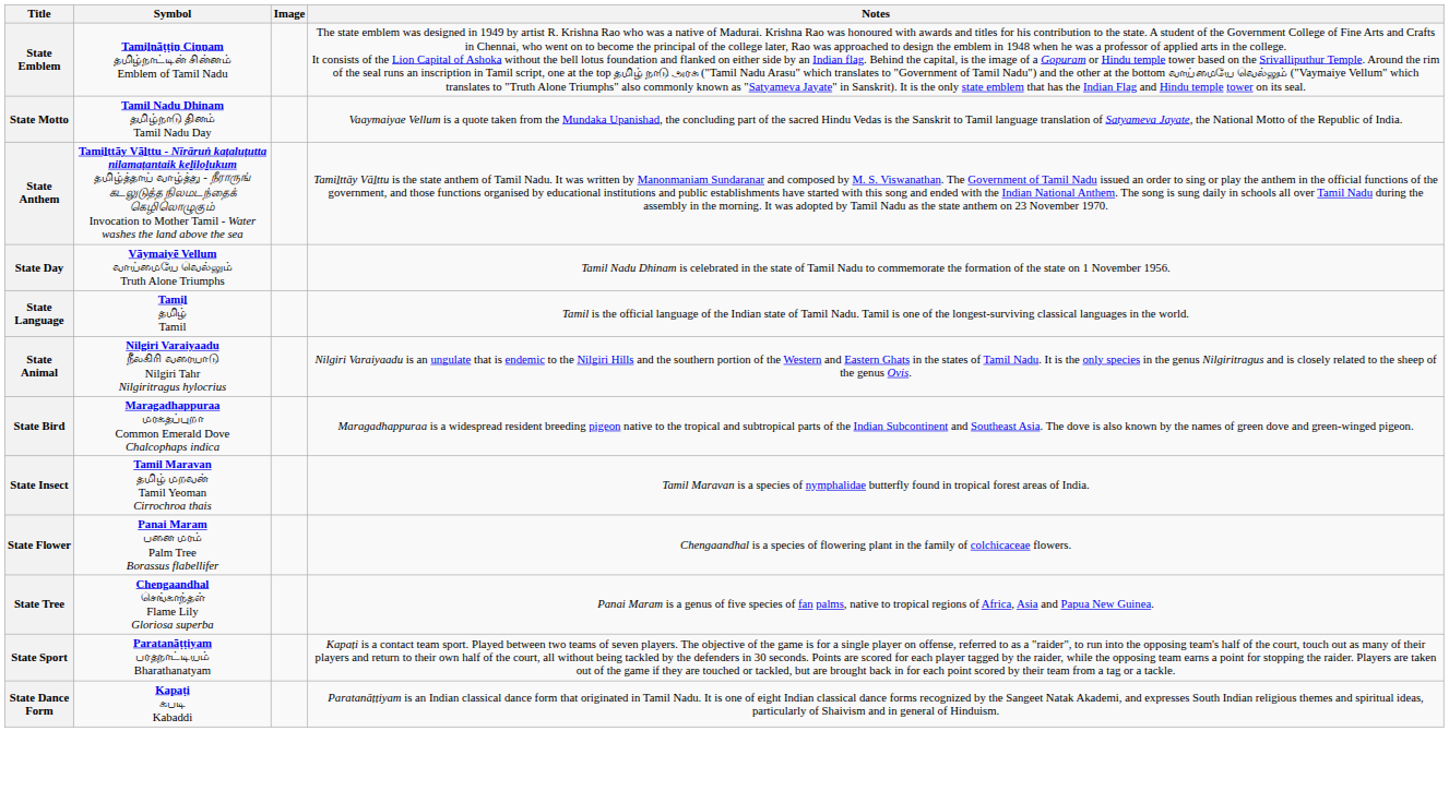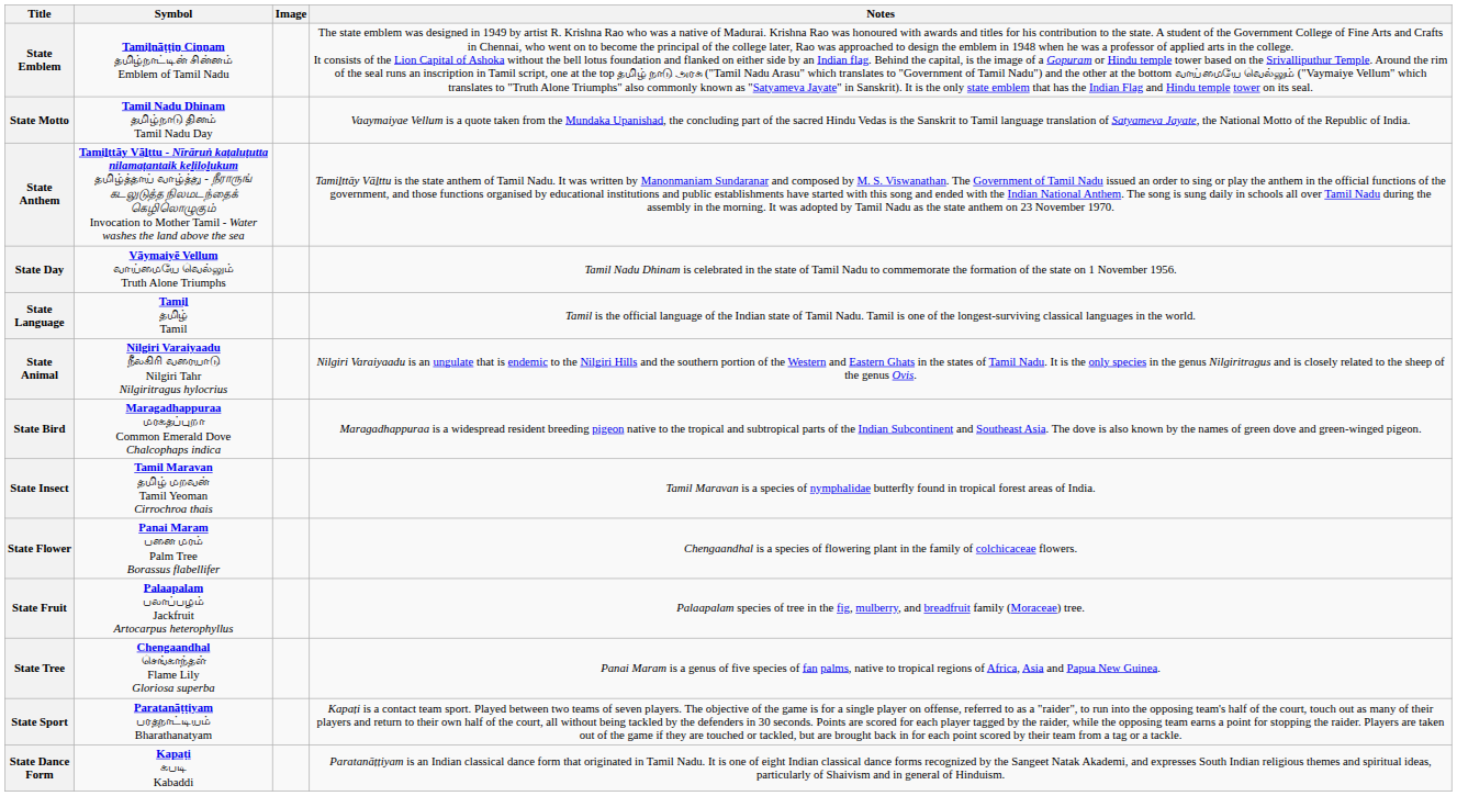 <table class="wikitable sortable" style="text-align:center;">
 <tr>
 <th>Title</th>
 <th>Symbol</th>
 <th>Image</th>
 <th>Notes</th>
 </tr>
 <tr>
 <th>State Emblem</th>
 <td><strong><a href='#'>Tamiḻnāṭṭiṉ Ciṉṉam</a></strong><br>தமிழ்நாட்டின் சின்னம்<br>Emblem of Tamil Nadu</td>
 <td></td>
 <td>The state emblem was designed in 1949 by artist R. Krishna Rao who was a native of Madurai. Krishna Rao was honoured with awards and titles for his contribution to the state. A student of the Government College of Fine Arts and Crafts in Chennai, who went on to become the principal of the college later, Rao was approached to design the emblem in 1948 when he was a professor of applied arts in the college.<br>It consists of the <a href='#'>Lion Capital of Ashoka</a> without the bell lotus foundation and flanked on either side by an <a href='#'>Indian flag</a>. Behind the capital, is the image of a <em><a href='#'>Gopuram</a></em> or <a href='#'>Hindu temple</a> tower based on the <a href='#'>Srivalliputhur Temple</a>. Around the rim of the seal runs an inscription in Tamil script, one at the top தமிழ் நாடு அரசு ("Tamil Nadu Arasu" which translates to "Government of Tamil Nadu") and the other at the bottom வாய்மையே வெல்லும் ("Vaymaiye Vellum" which translates to "Truth Alone Triumphs" also commonly known as "<a href='#'>Satyameva Jayate</a>" in Sanskrit). It is the only <a href='#'>state emblem</a> that has the <a href='#'>Indian Flag</a> and <a href='#'>Hindu temple</a> <a href='#'>tower</a> on its seal.</td>
 </tr>
 <tr>
 <th>State Motto</th>
 <td><strong><a href='#'>Tamil Nadu Dhinam</a></strong><br>தமிழ்நாடு தினம்<br>Tamil Nadu Day</td>
 <td></td>
 <td><em>Vaaymaiyae Vellum</em> is a quote taken from the <a href='#'>Mundaka Upanishad</a>, the concluding part of the sacred Hindu Vedas is the Sanskrit to Tamil language translation of <em><a href='#'>Satyameva Jayate</a></em>, the National Motto of the Republic of India.</td>
 </tr>
 <tr>
 <th>State Anthem</th>
 <td><strong><a href='#'>Tamiḻttāy Vāḻttu - <em>Nīrāruṅ kaṭaluṭutta nilamaṭantaik keḻiloḻukum</em></a></strong><br>தமிழ்த்தாய் வாழ்த்து - <em>நீராருங் கடலுடுத்த நிலமடந்தைக் கெழிலொழுகும்</em><br>Invocation to Mother Tamil - <em>Water washes the land above the sea</em></td>
 <td></td>
 <td><em>Tamiḻttāy Vāḻttu</em> is the state anthem of Tamil Nadu. It was written by <a href='#'>Manonmaniam Sundaranar</a> and composed by <a href='#'>M. S. Viswanathan</a>. The <a href='#'>Government of Tamil Nadu</a> issued an order to sing or play the anthem in the official functions of the government, and those functions organised by educational institutions and public establishments have started with this song and ended with the <a href='#'>Indian National Anthem</a>. The song is sung daily in schools all over <a href='#'>Tamil Nadu</a> during the assembly in the morning. It was adopted by Tamil Nadu as the state anthem on 23 November 1970.</td>
 </tr>
 <tr>
 <th>State Day</th>
 <td><strong><a href='#'>Vāymaiyē Vellum</a></strong><br>வாய்மையே வெல்லும்<br>Truth Alone Triumphs</td>
 <td></td>
 <td><em>Tamil Nadu Dhinam</em> is celebrated in the state of Tamil Nadu to commemorate the formation of the state on 1 November 1956.</td>
 </tr>
 <tr>
 <th>State Language</th>
 <td><strong><a href='#'>Tamiḻ</a></strong><br>தமிழ்<br>Tamil</td>
 <td></td>
 <td><em>Tamil</em> is the official language of the Indian state of Tamil Nadu. Tamil is one of the longest-surviving classical languages in the world.</td>
 </tr>
 <tr>
 <th>State Animal</th>
 <td><strong><a href='#'>Nilgiri Varaiyaadu</a></strong><br>நீலகிரி வரையாடு<br>Nilgiri Tahr<br><em>Nilgiritragus hylocrius</em></td>
 <td></td>
 <td><em>Nilgiri Varaiyaadu</em> is an <a href='#'>ungulate</a> that is <a href='#'>endemic</a> to the <a href='#'>Nilgiri Hills</a> and the southern portion of the <a href='#'>Western</a> and <a href='#'>Eastern Ghats</a> in the states of <a href='#'>Tamil Nadu</a>. It is the <a href='#'>only species</a> in the genus <em>Nilgiritragus</em> and is closely related to the sheep of the genus <em><a href='#'>Ovis</a></em>.</td>
 </tr>
 <tr>
 <th>State Bird</th>
 <td><strong><a href='#'>Maragadhappuraa</a></strong><br>மரகதப்புறா<br>Common Emerald Dove<br><em>Chalcophaps indica</em></td>
 <td></td>
 <td><em>Maragadhappuraa</em> is a widespread resident breeding <a href='#'>pigeon</a> native to the tropical and subtropical parts of the <a href='#'>Indian Subcontinent</a> and <a href='#'>Southeast Asia</a>. The dove is also known by the names of green dove and green-winged pigeon.</td>
 </tr>
 <tr>
 <th>State Insect</th>
 <td><strong><a href='#'>Tamil Maravan</a></strong><br>தமிழ் மறவன்<br>Tamil Yeoman<br><em>Cirrochroa thais</em></td>
 <td></td>
 <td><em>Tamil Maravan</em> is a species of <a href='#'>nymphalidae</a> butterfly found in tropical forest areas of India.</td>
 </tr>
 <tr>
 <th>State Flower</th>
 <td><strong><a href='#'>Panai Maram</a></strong><br>பனை மரம்<br>Palm Tree<br><em>Borassus flabellifer</em></td>
 <td></td>
 <td><em>Chengaandhal</em> is a species of flowering plant in the family of <a href='#'>colchicaceae</a> flowers.</td>
 </tr>
 <tr>
+<th>State Fruit</th>
+<td><strong><a href='#'>Palaapalam</a></strong><br>பலாப்பழம்<br>Jackfruit<br><em>Artocarpus heterophyllus</em></td>
+<td></td>
+<td><em>Palaapalam</em> species of tree in the <a href='#'>fig</a>, <a href='#'>mulberry</a>, and <a href='#'>breadfruit</a> family (<a href='#'>Moraceae</a>) tree.</td>
+</tr>
+<tr>
 <th>State Tree</th>
 <td><strong><a href='#'>Chengaandhal</a></strong><br>செங்காந்தள்<br>Flame Lily<br><em>Gloriosa superba</em></td>
 <td></td>
 <td><em>Panai Maram</em> is a genus of five species of <a href='#'>fan</a> <a href='#'>palms</a>, native to tropical regions of <a href='#'>Africa</a>, <a href='#'>Asia</a> and <a href='#'>Papua New Guinea</a>.</td>
 </tr>
 <tr>
 <th>State Sport</th>
 <td><strong><a href='#'>Paratanāṭṭiyam</a></strong><br>பரதநாட்டியம்<br>Bharathanatyam</td>
 <td></td>
 <td><em>Kapaṭi</em> is a contact team sport. Played between two teams of seven players. The objective of the game is for a single player on offense, referred to as a "raider", to run into the opposing team's half of the court, touch out as many of their players and return to their own half of the court, all without being tackled by the defenders in 30 seconds. Points are scored for each player tagged by the raider, while the opposing team earns a point for stopping the raider. Players are taken out of the game if they are touched or tackled, but are brought back in for each point scored by their team from a tag or a tackle.</td>
 </tr>
 <tr>
 <th>State Dance Form</th>
 <td><strong><a href='#'>Kapaṭi</a></strong><br>கபடி<br>Kabaddi</td>
 <td></td>
 <td><em>Paratanāṭṭiyam</em> is an Indian classical dance form that originated in Tamil Nadu. It is one of eight Indian classical dance forms recognized by the Sangeet Natak Akademi, and expresses South Indian religious themes and spiritual ideas, particularly of Shaivism and in general of Hinduism.</td>
 </tr>
 </table>
